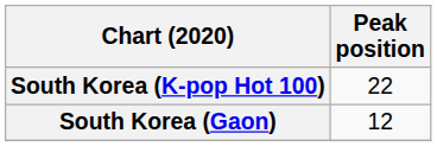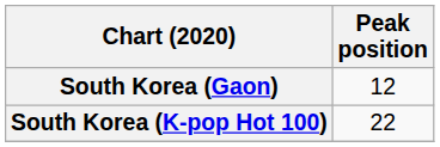 <table class="wikitable plainrowheaders" style="text-align:center">
 <tr>
 <th scope="col">Chart (2020)</th>
 <th scope="col">Peak<br>position</th>
 </tr>
 <tr>
+<th scope="row">South Korea (<a href='#'>Gaon</a>)</th>
+<td>12</td>
+</tr>
+<tr>
 <th scope="row">South Korea (<a href='#'>K-pop Hot 100</a>)</th>
 <td align="center">22</td>
 </tr>
 <tr>
-<th scope="row">South Korea (<a href='#'>Gaon</a>)</th>
-<td>12</td>
-</tr>
-<tr>
 </tr>
 </table>
